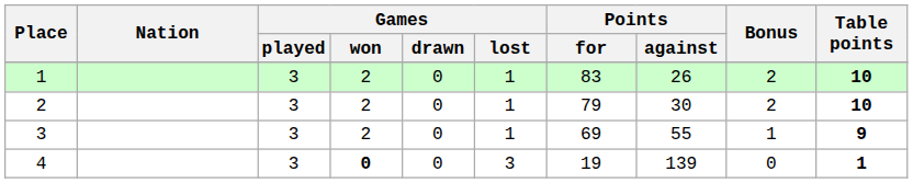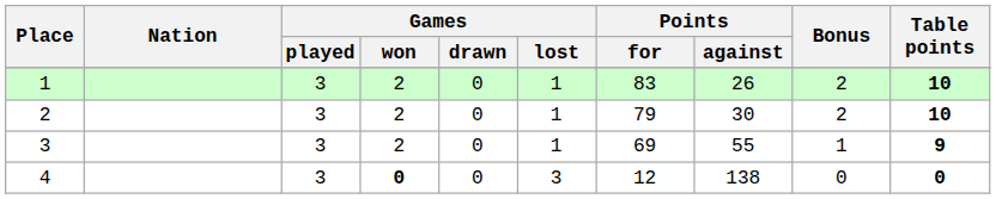 <table class="wikitable">
 <tr>
 <th rowspan=2 width="8%">Place</th>
 <th rowspan=2 width="20%">Nation</th>
 <th colspan=4 width="32%">Games</th>
 <th colspan=2 width="30%">Points</th>
 <th rowspan=2 width="10%">Bonus</th>
 <th rowspan=2 width="10%">Table<br>points</th>
 </tr>
 <tr>
 <th width="8%">played</th>
 <th width="8%">won</th>
 <th width="8%">drawn</th>
 <th width="8%">lost</th>
 <th width="10%">for</th>
 <th width="10%">against</th>
 </tr>
 <tr>
 </tr>
 <tr bgcolor=#ccffcc align=center>
 <td>1</td>
 <td align=left></td>
 <td>3</td>
 <td>2</td>
 <td>0</td>
 <td>1</td>
 <td>83</td>
 <td>26</td>
 <td>2</td>
 <td><strong>10</strong></td>
 </tr>
 <tr bgcolor=#ffffff align=center>
 <td>2</td>
 <td align=left></td>
 <td>3</td>
 <td>2</td>
 <td>0</td>
 <td>1</td>
 <td>79</td>
 <td>30</td>
 <td>2</td>
 <td><strong>10</strong></td>
 </tr>
 <tr bgcolor=#ffffff align=center>
 <td>3</td>
 <td align=left></td>
 <td>3</td>
 <td>2</td>
 <td>0</td>
 <td>1</td>
 <td>69</td>
 <td>55</td>
 <td>1</td>
 <td><strong>9</strong></td>
 </tr>
 <tr bgcolor=#ffffff align=center>
 <td>4</td>
 <td align=left></td>
 <td>3</td>
 <td><strong>0</strong></td>
 <td>0</td>
 <td>3</td>
-<td>19</td>
-<td>139</td>
+<td>12</td>
+<td>138</td>
 <td>0</td>
-<td><strong>1</strong></td>
+<td><strong>0</strong></td>
 </tr>
 </table>
